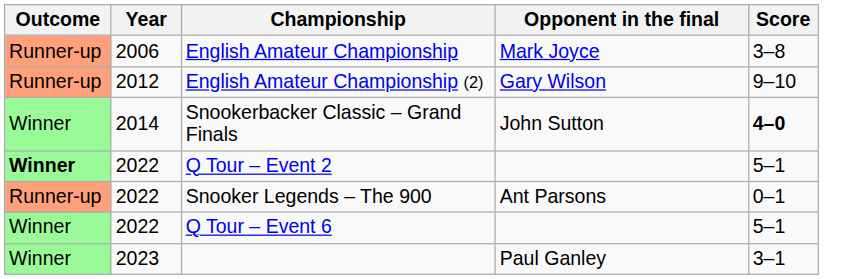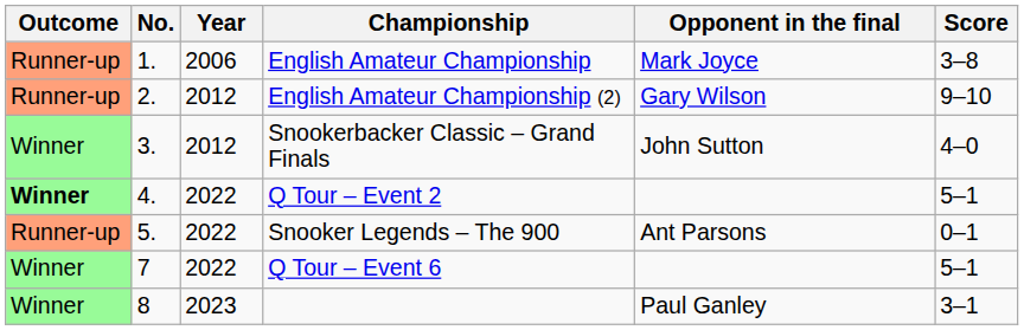 <table class="sortable wikitable">
 <tr>
 <th width="80">Outcome</th>
+<th width="20">No.</th>
 <th width="50">Year</th>
 <th width="250">Championship</th>
 <th width="200">Opponent in the final</th>
 <th width="50">Score</th>
 </tr>
 <tr>
 <td style="background:#ffa07a;">Runner-up</td>
+<td>1.</td>
 <td>2006</td>
 <td><a href='#'>English Amateur Championship</a></td>
 <td> <a href='#'>Mark Joyce</a></td>
 <td>3–8</td>
 </tr>
 <tr>
 <td style="background:#ffa07a;">Runner-up</td>
+<td>2.</td>
 <td>2012</td>
 <td><a href='#'>English Amateur Championship</a> <small>(2)</small></td>
 <td> <a href='#'>Gary Wilson</a></td>
 <td>9–10</td>
 </tr>
 <tr>
 <td style="background:#98FB98">Winner</td>
-<td>2014</td>
+<td>3.</td>
+<td>2012</td>
 <td>Snookerbacker Classic – Grand Finals</td>
 <td> John Sutton</td>
-<td><strong>4–0</strong></td>
+<td>4–0</td>
 </tr>
 <tr>
 <td style="background:#98fb98;"><strong>Winner</strong></td>
+<td>4.</td>
 <td>2022</td>
 <td><a href='#'>Q Tour – Event 2</a></td>
 <td> </td>
 <td>5–1</td>
 </tr>
 <tr>
 <td style="background:#ffa07a;">Runner-up</td>
+<td>5.</td>
 <td>2022</td>
 <td>Snooker Legends – The 900</td>
 <td> Ant Parsons</td>
 <td>0–1</td>
 </tr>
 <tr>
 <td style="background:#98fb98;">Winner</td>
+<td>7</td>
 <td>2022</td>
 <td><a href='#'>Q Tour – Event 6</a></td>
 <td> </td>
 <td>5–1</td>
 </tr>
 <tr>
 <td style="background:#98FB98">Winner</td>
+<td>8</td>
 <td>2023</td>
 <td></td>
 <td> Paul Ganley</td>
 <td>3–1</td>
 </tr>
 </table>
